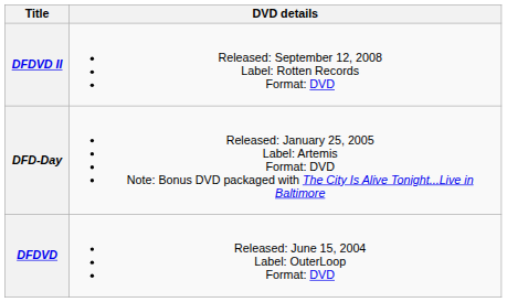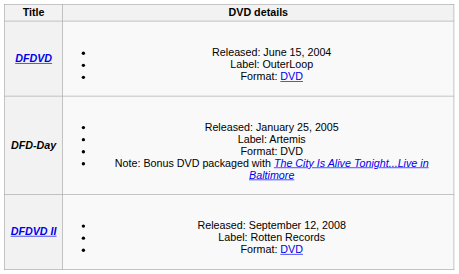 <table class="wikitable plainrowheaders" style="text-align:center;">
 <tr>
 <th scope="col" style="width:5em;">Title</th>
 <th scope="col" style="width:36em;">DVD details</th>
 </tr>
 <tr>
-<th scope="row"><em><a href='#'>DFDVD II</a></em></th>
-<td><br><ul><li>Released: September 12, 2008</li><li>Label: Rotten Records</li><li>Format: <a href='#'>DVD</a></li></ul></td>
+<th scope="row"><em><a href='#'>DFDVD</a></em></th>
+<td><br><ul><li>Released: June 15, 2004</li><li>Label: OuterLoop</li><li>Format: <a href='#'>DVD</a></li></ul></td>
 </tr>
 <tr>
 <th scope="row"><em>DFD-Day</em></th>
 <td><br><ul><li>Released: January 25, 2005</li><li>Label: Artemis</li><li>Format: DVD</li><li>Note: Bonus DVD packaged with <em><a href='#'>The City Is Alive Tonight...Live in Baltimore</a></em></li></ul></td>
 </tr>
 <tr>
-<th scope="row"><em><a href='#'>DFDVD</a></em></th>
-<td><br><ul><li>Released: June 15, 2004</li><li>Label: OuterLoop</li><li>Format: <a href='#'>DVD</a></li></ul></td>
+<th scope="row"><em><a href='#'>DFDVD II</a></em></th>
+<td><br><ul><li>Released: September 12, 2008</li><li>Label: Rotten Records</li><li>Format: <a href='#'>DVD</a></li></ul></td>
 </tr>
 </table>
